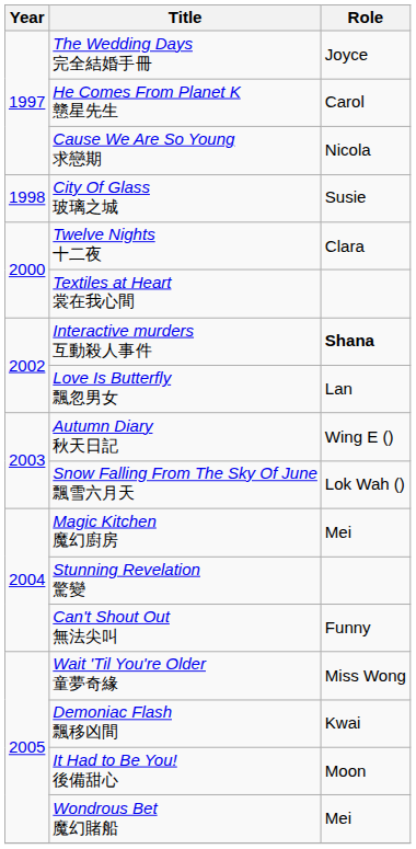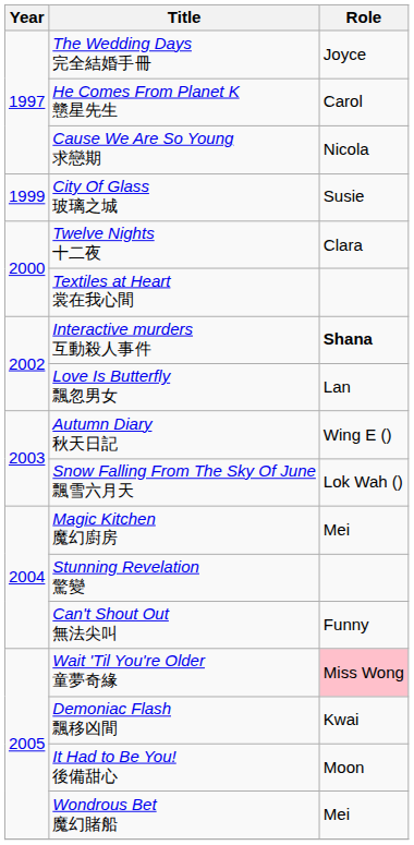 <table class="wikitable">
 <tr>
 <th>Year</th>
 <th>Title</th>
 <th>Role</th>
 </tr>
 <tr>
 <td rowspan="3"><a href='#'>1997</a></td>
 <td><em><a href='#'>The Wedding Days</a></em><br>完全結婚手冊</td>
 <td>Joyce</td>
 </tr>
 <tr>
 <td><em><a href='#'>He Comes From Planet K</a></em><br>戆星先生</td>
 <td>Carol</td>
 </tr>
 <tr>
 <td><em><a href='#'>Cause We Are So Young</a></em><br>求戀期</td>
 <td>Nicola</td>
 </tr>
 <tr>
-<td><a href='#'>1998</a></td>
+<td><a href='#'>1999</a></td>
 <td><em><a href='#'>City Of Glass</a></em><br>玻璃之城</td>
 <td>Susie</td>
 </tr>
 <tr>
 <td rowspan="2"><a href='#'>2000</a></td>
 <td><em><a href='#'>Twelve Nights</a></em><br>十二夜</td>
 <td>Clara</td>
 </tr>
 <tr>
 <td><em><a href='#'>Textiles at Heart</a></em><br>裳在我心間</td>
 <td></td>
 </tr>
 <tr>
 <td rowspan="2"><a href='#'>2002</a></td>
 <td><em><a href='#'>Interactive murders</a></em><br>互動殺人事件</td>
 <td><strong>Shana</strong></td>
 </tr>
 <tr>
 <td><em><a href='#'>Love Is Butterfly</a></em><br>飄忽男女</td>
 <td>Lan</td>
 </tr>
 <tr>
 <td rowspan="2"><a href='#'>2003</a></td>
 <td><em><a href='#'>Autumn Diary</a></em><br>秋天日記</td>
 <td>Wing E ()</td>
 </tr>
 <tr>
 <td><em><a href='#'>Snow Falling From The Sky Of June</a></em><br>飄雪六月天</td>
 <td>Lok Wah ()</td>
 </tr>
 <tr>
 <td rowspan="3"><a href='#'>2004</a></td>
 <td><em><a href='#'>Magic Kitchen</a></em><br>魔幻廚房</td>
 <td>Mei</td>
 </tr>
 <tr>
 <td><em><a href='#'>Stunning Revelation</a></em><br>驚變</td>
 <td></td>
 </tr>
 <tr>
 <td><em><a href='#'>Can't Shout Out</a></em><br>無法尖叫</td>
 <td>Funny</td>
 </tr>
 <tr>
 <td rowspan="4"><a href='#'>2005</a></td>
 <td><em><a href='#'>Wait 'Til You're Older</a></em><br>童夢奇緣</td>
-<td>Miss Wong</td>
+<td style="background: pink;">Miss Wong</td>
 </tr>
 <tr>
 <td><em><a href='#'>Demoniac Flash</a></em><br>飄移凶間</td>
 <td>Kwai</td>
 </tr>
 <tr>
 <td><em><a href='#'>It Had to Be You!</a></em><br>後備甜心</td>
 <td>Moon</td>
 </tr>
 <tr>
 <td><em><a href='#'>Wondrous Bet</a></em><br>魔幻賭船</td>
 <td>Mei</td>
 </tr>
 <tr>
 </tr>
 </table>
